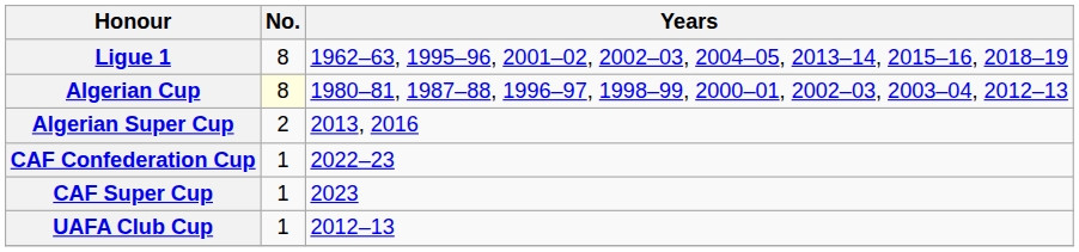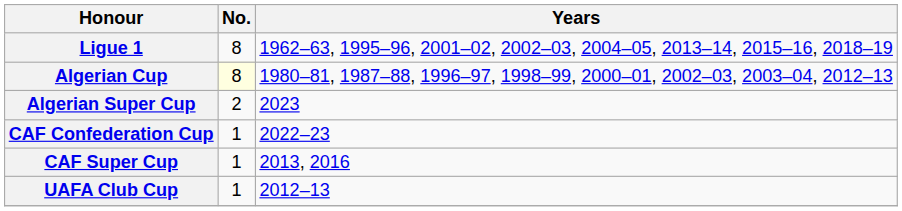 <table class="wikitable plainrowheaders">
 <tr>
 <th scope=col>Honour</th>
 <th scope=col>No.</th>
 <th scope=col>Years</th>
 </tr>
 <tr>
 <th scope=row><a href='#'>Ligue 1</a></th>
 <td align=center>8</td>
 <td><a href='#'>1962–63</a>, <a href='#'>1995–96</a>, <a href='#'>2001–02</a>, <a href='#'>2002–03</a>, <a href='#'>2004–05</a>, <a href='#'>2013–14</a>, <a href='#'>2015–16</a>, <a href='#'>2018–19</a></td>
 </tr>
 <tr>
 <th scope=row><a href='#'>Algerian Cup</a></th>
 <td align=center style="background: lightyellow;">8</td>
 <td><a href='#'>1980–81</a>, <a href='#'>1987–88</a>, <a href='#'>1996–97</a>, <a href='#'>1998–99</a>, <a href='#'>2000–01</a>, <a href='#'>2002–03</a>, <a href='#'>2003–04</a>, <a href='#'>2012–13</a></td>
 </tr>
 <tr>
 <th scope=row><a href='#'>Algerian Super Cup</a></th>
 <td align=center>2</td>
-<td><a href='#'>2013</a>, <a href='#'>2016</a></td>
+<td><a href='#'>2023</a></td>
 </tr>
 <tr>
 <th scope=row><a href='#'>CAF Confederation Cup</a></th>
 <td align=center>1</td>
 <td><a href='#'>2022–23</a></td>
 </tr>
 <tr>
 <th scope=row><a href='#'>CAF Super Cup</a></th>
 <td align=center>1</td>
-<td><a href='#'>2023</a></td>
+<td><a href='#'>2013</a>, <a href='#'>2016</a></td>
 </tr>
 <tr>
 <th scope=row><a href='#'>UAFA Club Cup</a></th>
 <td align=center>1</td>
 <td><a href='#'>2012–13</a></td>
 </tr>
 <tr>
 </tr>
 </table>
